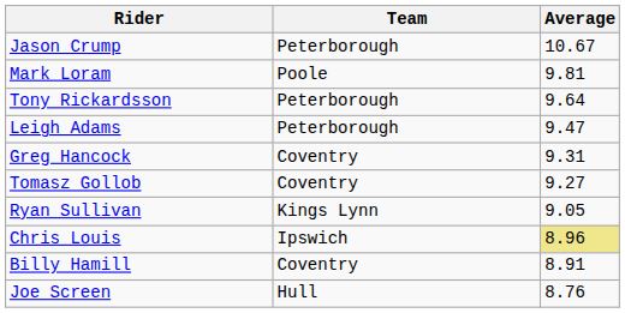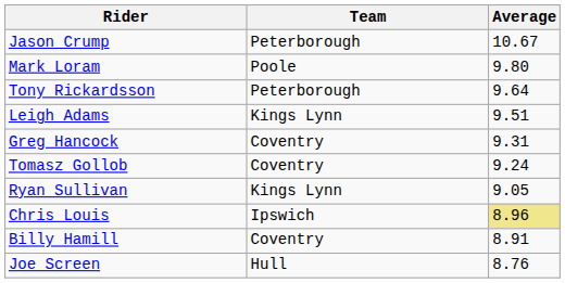 <table class="wikitable" style="font-size: 100%">
 <tr>
 <th width=200>Rider</th>
 <th width=200>Team</th>
 <th width=40>Average</th>
 </tr>
 <tr>
 <td align="left"> <a href='#'>Jason Crump</a></td>
 <td>Peterborough</td>
 <td>10.67</td>
 </tr>
 <tr>
 <td align="left"> <a href='#'>Mark Loram</a></td>
 <td>Poole</td>
-<td>9.81</td>
+<td>9.80</td>
 </tr>
 <tr>
 <td align="left"> <a href='#'>Tony Rickardsson</a></td>
 <td>Peterborough</td>
 <td>9.64</td>
 </tr>
 <tr>
 <td align="left"> <a href='#'>Leigh Adams</a></td>
-<td>Peterborough</td>
-<td>9.47</td>
+<td>Kings Lynn</td>
+<td>9.51</td>
 </tr>
 <tr>
 <td align="left"> <a href='#'>Greg Hancock</a></td>
 <td>Coventry</td>
 <td>9.31</td>
 </tr>
 <tr>
 <td align="left"> <a href='#'>Tomasz Gollob</a></td>
 <td>Coventry</td>
-<td>9.27</td>
+<td>9.24</td>
 </tr>
 <tr>
 <td align="left"> <a href='#'>Ryan Sullivan</a></td>
 <td>Kings Lynn</td>
 <td>9.05</td>
 </tr>
 <tr>
 <td align="left"> <a href='#'>Chris Louis</a></td>
 <td>Ipswich</td>
 <td style="background: khaki;">8.96</td>
 </tr>
 <tr>
 <td align="left"> <a href='#'>Billy Hamill</a></td>
 <td>Coventry</td>
 <td>8.91</td>
 </tr>
 <tr>
 <td align="left"> <a href='#'>Joe Screen</a></td>
 <td>Hull</td>
 <td>8.76</td>
 </tr>
 </table>
